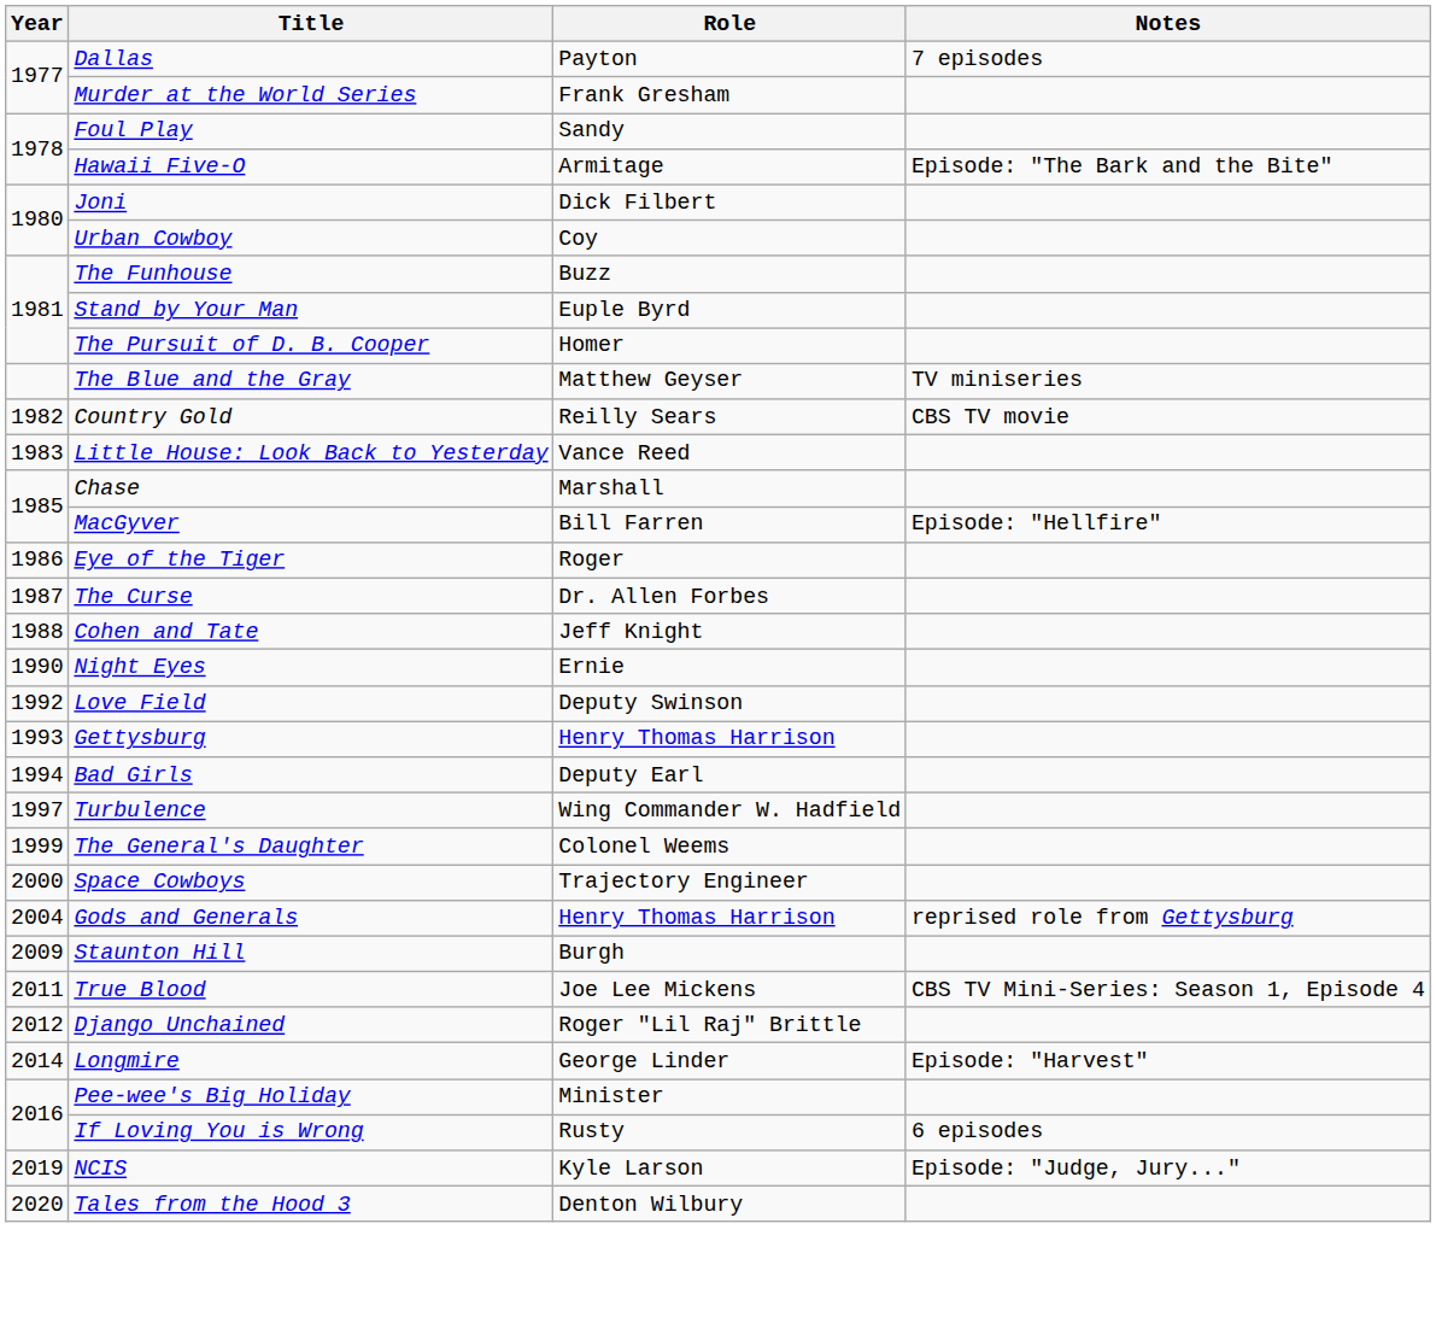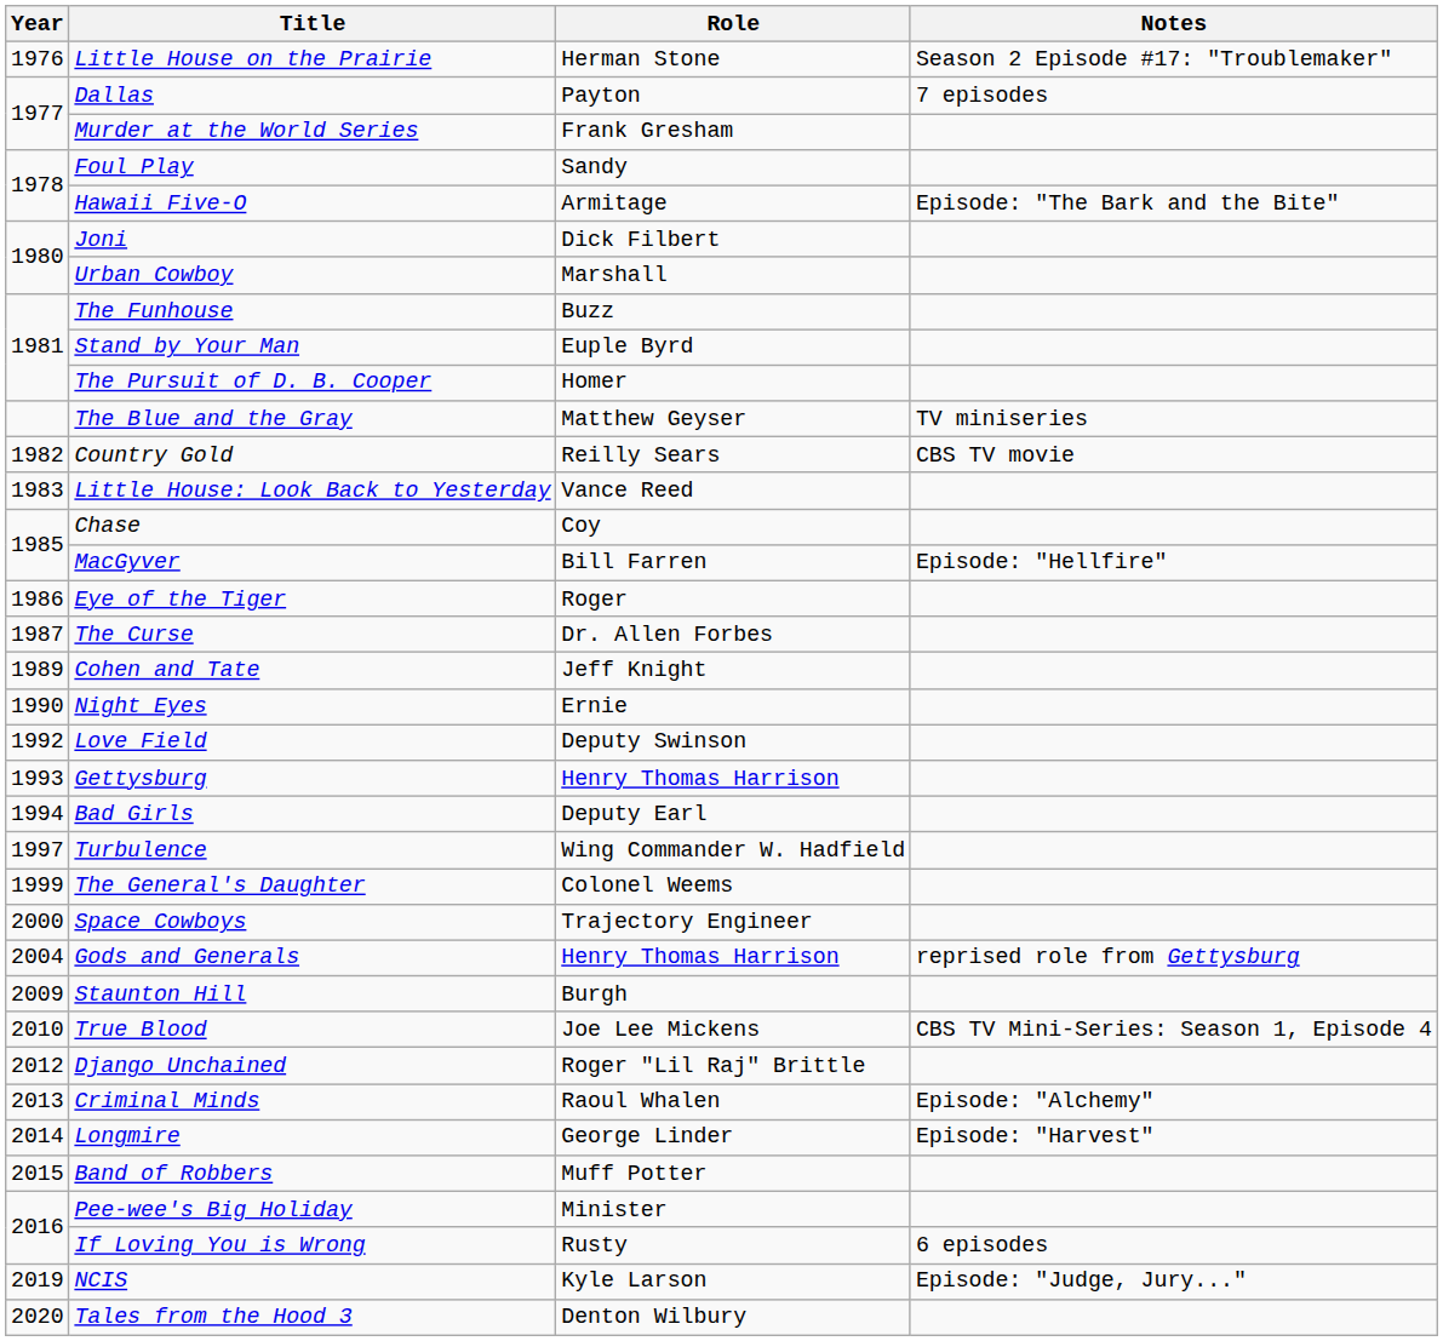 <table class="wikitable sortable">
 <tr>
 <th>Year</th>
 <th>Title</th>
 <th>Role</th>
 <th class="unsortable">Notes</th>
+</tr>
+<tr>
+<td>1976</td>
+<td><em><a href='#'>Little House on the Prairie</a></em></td>
+<td>Herman Stone</td>
+<td>Season 2 Episode #17: "Troublemaker"</td>
 </tr>
 <tr>
 <td rowspan="2">1977</td>
 <td><em><a href='#'>Dallas</a></em></td>
 <td>Payton</td>
 <td>7 episodes</td>
 </tr>
 <tr>
 <td><em><a href='#'>Murder at the World Series</a></em></td>
 <td>Frank Gresham</td>
 <td></td>
 </tr>
 <tr>
 <td rowspan="2">1978</td>
 <td><em><a href='#'>Foul Play</a></em></td>
 <td>Sandy</td>
 <td></td>
 </tr>
 <tr>
 <td><em><a href='#'>Hawaii Five-O</a></em></td>
 <td>Armitage</td>
 <td>Episode: "The Bark and the Bite"</td>
 </tr>
 <tr>
 <td rowspan="2">1980</td>
 <td><em><a href='#'>Joni</a></em></td>
 <td>Dick Filbert</td>
 <td></td>
 </tr>
 <tr>
 <td><em><a href='#'>Urban Cowboy</a></em></td>
-<td>Coy</td>
+<td>Marshall</td>
 <td></td>
 </tr>
 <tr>
 <td rowspan="3">1981</td>
 <td><em><a href='#'>The Funhouse</a></em></td>
 <td>Buzz</td>
 <td></td>
 </tr>
 <tr>
 <td><em><a href='#'>Stand by Your Man</a></em></td>
 <td>Euple Byrd</td>
 <td></td>
 </tr>
 <tr>
 <td><em><a href='#'>The Pursuit of D. B. Cooper</a></em></td>
 <td>Homer</td>
 <td></td>
 </tr>
 <tr>
 <td></td>
 <td><em><a href='#'>The Blue and the Gray</a></em></td>
 <td>Matthew Geyser</td>
 <td>TV miniseries</td>
 </tr>
 <tr>
 <td>1982</td>
 <td><em>Country Gold</em></td>
 <td>Reilly Sears</td>
 <td>CBS TV movie</td>
 </tr>
 <tr>
 <td>1983</td>
 <td><em><a href='#'>Little House: Look Back to Yesterday</a></em></td>
 <td>Vance Reed</td>
 <td></td>
 </tr>
 <tr>
 <td rowspan="2">1985</td>
 <td><em>Chase</em></td>
-<td>Marshall</td>
+<td>Coy</td>
 <td></td>
 </tr>
 <tr>
 <td><em><a href='#'>MacGyver</a></em></td>
 <td>Bill Farren</td>
 <td>Episode: "Hellfire"</td>
 </tr>
 <tr>
 <td>1986</td>
 <td><em><a href='#'>Eye of the Tiger</a></em></td>
 <td>Roger</td>
 <td></td>
 </tr>
 <tr>
 <td>1987</td>
 <td><em><a href='#'>The Curse</a></em></td>
 <td>Dr. Allen Forbes</td>
 <td></td>
 </tr>
 <tr>
-<td>1988</td>
+<td>1989</td>
 <td><em><a href='#'>Cohen and Tate</a></em></td>
 <td>Jeff Knight</td>
 <td></td>
 </tr>
 <tr>
 <td>1990</td>
 <td><em><a href='#'>Night Eyes</a></em></td>
 <td>Ernie</td>
 <td></td>
 </tr>
 <tr>
 <td>1992</td>
 <td><em><a href='#'>Love Field</a></em></td>
 <td>Deputy Swinson</td>
 <td></td>
 </tr>
 <tr>
 <td>1993</td>
 <td><em><a href='#'>Gettysburg</a></em></td>
 <td><a href='#'>Henry Thomas Harrison</a></td>
 <td></td>
 </tr>
 <tr>
 <td>1994</td>
 <td><em><a href='#'>Bad Girls</a></em></td>
 <td>Deputy Earl</td>
 <td></td>
 </tr>
 <tr>
 <td>1997</td>
 <td><em><a href='#'>Turbulence</a></em></td>
 <td>Wing Commander W. Hadfield</td>
 <td></td>
 </tr>
 <tr>
 <td>1999</td>
 <td><em><a href='#'>The General's Daughter</a></em></td>
 <td>Colonel Weems</td>
 <td></td>
 </tr>
 <tr>
 <td>2000</td>
 <td><em><a href='#'>Space Cowboys</a></em></td>
 <td>Trajectory Engineer</td>
 <td></td>
 </tr>
 <tr>
 <td>2004</td>
 <td><em><a href='#'>Gods and Generals</a></em></td>
 <td><a href='#'>Henry Thomas Harrison</a></td>
 <td>reprised role from <em><a href='#'>Gettysburg</a></em></td>
 </tr>
 <tr>
 <td>2009</td>
 <td><em><a href='#'>Staunton Hill</a></em></td>
 <td>Burgh</td>
 <td></td>
 </tr>
 <tr>
-<td>2011</td>
+<td>2010</td>
 <td><em><a href='#'>True Blood</a></em></td>
 <td>Joe Lee Mickens</td>
 <td>CBS TV Mini-Series: Season 1, Episode 4</td>
 </tr>
 <tr>
 <td>2012</td>
 <td><em><a href='#'>Django Unchained</a></em></td>
 <td>Roger "Lil Raj" Brittle</td>
 <td></td>
 </tr>
 <tr>
+<td>2013</td>
+<td><em><a href='#'>Criminal Minds</a></em></td>
+<td>Raoul Whalen</td>
+<td>Episode: "Alchemy"</td>
+</tr>
+<tr>
 <td>2014</td>
 <td><em><a href='#'>Longmire</a></em></td>
 <td>George Linder</td>
 <td>Episode: "Harvest"</td>
+</tr>
+<tr>
+<td>2015</td>
+<td><em><a href='#'>Band of Robbers</a></em></td>
+<td>Muff Potter</td>
+<td></td>
 </tr>
 <tr>
 <td rowspan="2">2016</td>
 <td><em><a href='#'>Pee-wee's Big Holiday</a></em></td>
 <td>Minister</td>
 <td></td>
 </tr>
 <tr>
 <td><em><a href='#'>If Loving You is Wrong</a></em></td>
 <td>Rusty</td>
 <td>6 episodes</td>
 </tr>
 <tr>
 <td>2019</td>
 <td><em><a href='#'>NCIS</a></em></td>
 <td>Kyle Larson</td>
 <td>Episode: "Judge, Jury..."</td>
 </tr>
 <tr>
 <td>2020</td>
 <td><em><a href='#'>Tales from the Hood 3</a></em></td>
 <td>Denton Wilbury</td>
 <td></td>
 </tr>
 </table>
